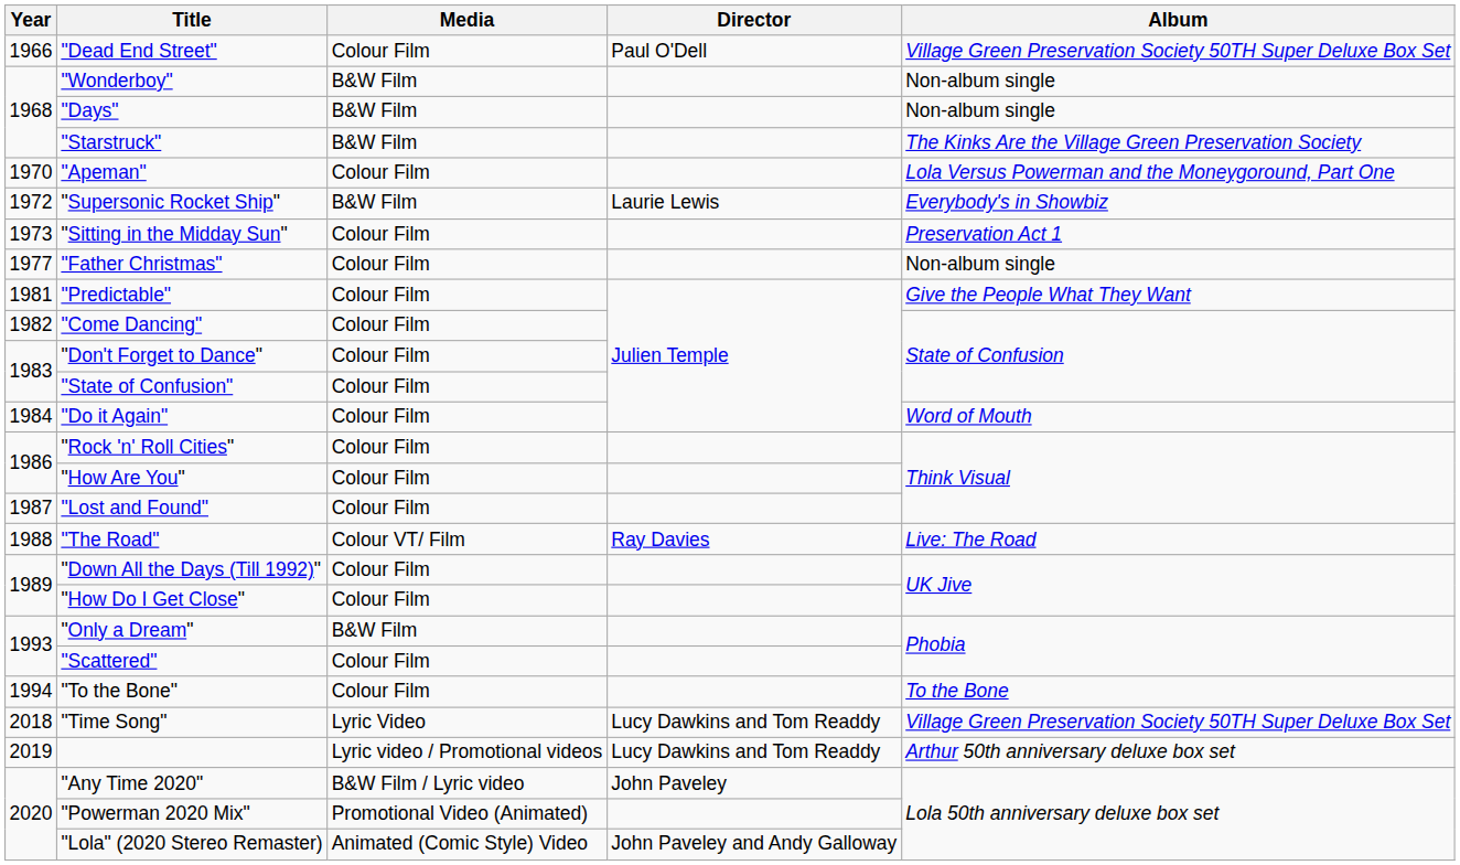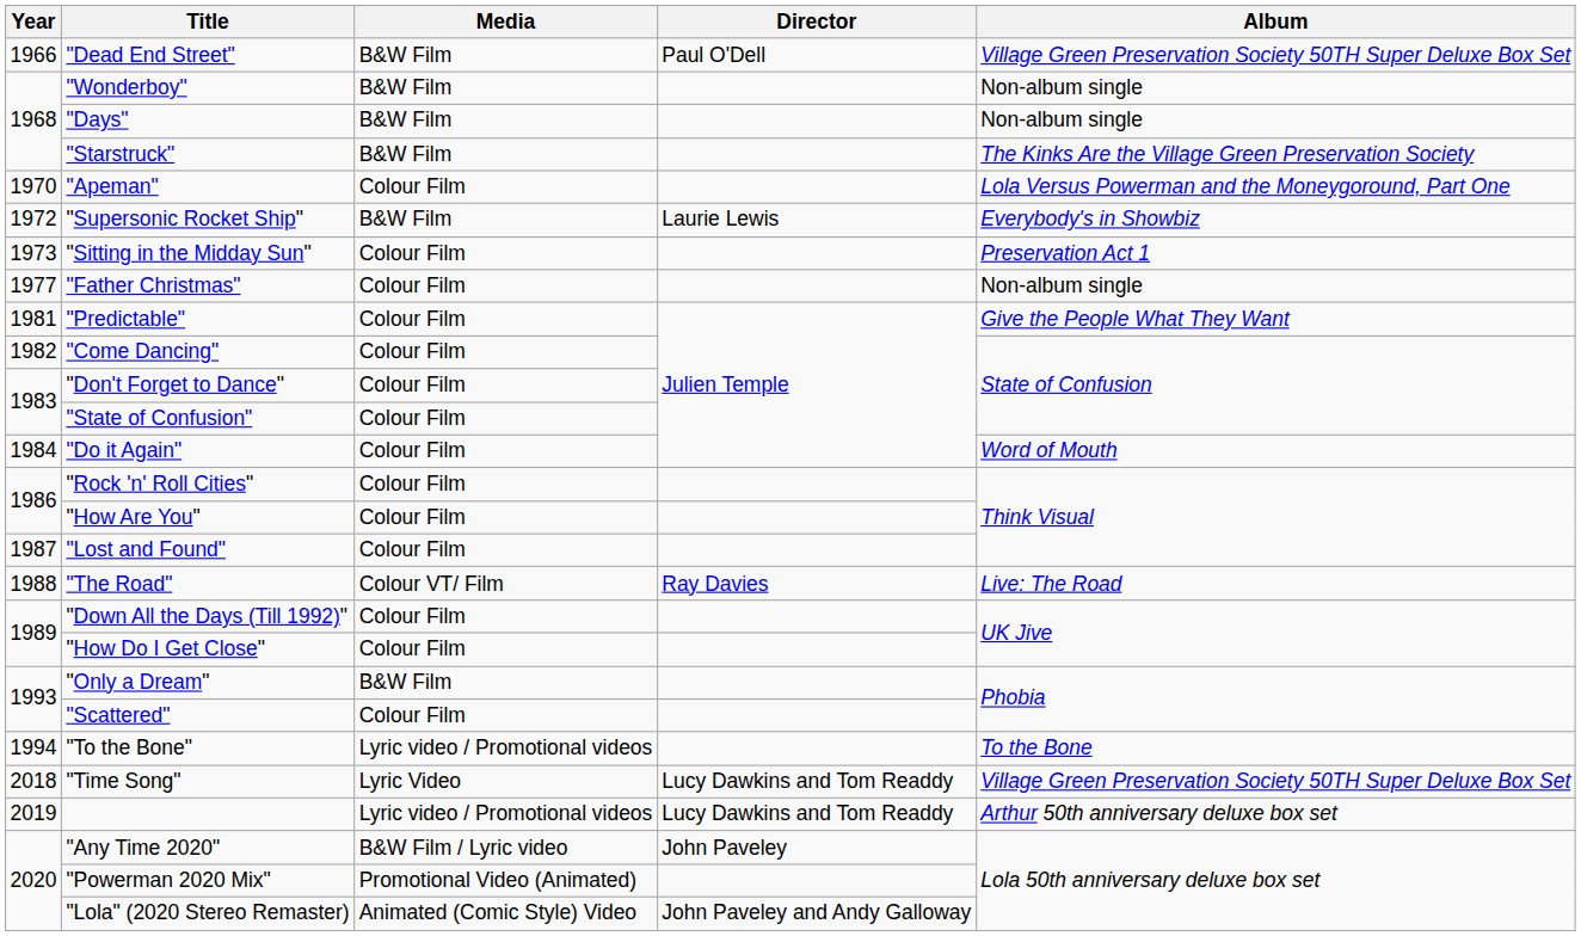 <table class="wikitable">
 <tr>
 <th>Year</th>
 <th>Title</th>
 <th>Media</th>
 <th>Director</th>
 <th>Album</th>
 </tr>
 <tr>
 <td>1966</td>
 <td><a href='#'>"Dead End Street"</a></td>
-<td>Colour Film</td>
+<td>B&W Film</td>
 <td>Paul O'Dell</td>
 <td><em><a href='#'>Village Green Preservation Society 50TH Super Deluxe Box Set</a></em></td>
 </tr>
 <tr>
 <td rowspan="3">1968</td>
 <td><a href='#'>"Wonderboy"</a></td>
 <td>B&W Film</td>
 <td></td>
 <td>Non-album single</td>
 </tr>
 <tr>
 <td><a href='#'>"Days"</a></td>
 <td>B&W Film</td>
 <td></td>
 <td>Non-album single</td>
 </tr>
 <tr>
 <td><a href='#'>"Starstruck"</a></td>
 <td>B&W Film</td>
 <td></td>
 <td><em><a href='#'>The Kinks Are the Village Green Preservation Society</a></em></td>
 </tr>
 <tr>
 <td>1970</td>
 <td><a href='#'>"Apeman"</a></td>
 <td>Colour Film</td>
 <td></td>
 <td><em><a href='#'>Lola Versus Powerman and the Moneygoround, Part One</a></em></td>
 </tr>
 <tr>
 <td>1972</td>
 <td>"<a href='#'>Supersonic Rocket Ship</a>"</td>
 <td>B&W Film</td>
 <td>Laurie Lewis</td>
 <td><em><a href='#'>Everybody's in Showbiz</a></em></td>
 </tr>
 <tr>
 <td>1973</td>
 <td>"<a href='#'>Sitting in the Midday Sun</a>"</td>
 <td>Colour Film</td>
 <td></td>
 <td><em><a href='#'>Preservation Act 1</a></em></td>
 </tr>
 <tr>
 <td>1977</td>
 <td><a href='#'>"Father Christmas"</a></td>
 <td>Colour Film</td>
 <td></td>
 <td>Non-album single</td>
 </tr>
 <tr>
 <td>1981</td>
 <td><a href='#'>"Predictable"</a></td>
 <td>Colour Film</td>
 <td rowspan="5"><a href='#'>Julien Temple</a></td>
 <td><em><a href='#'>Give the People What They Want</a></em></td>
 </tr>
 <tr>
 <td>1982</td>
 <td><a href='#'>"Come Dancing"</a></td>
 <td>Colour Film</td>
 <td rowspan="3"><em><a href='#'>State of Confusion</a></em></td>
 </tr>
 <tr>
 <td rowspan="2">1983</td>
 <td>"<a href='#'>Don't Forget to Dance</a>"</td>
 <td>Colour Film</td>
 </tr>
 <tr>
 <td><a href='#'>"State of Confusion"</a></td>
 <td>Colour Film</td>
 </tr>
 <tr>
 <td>1984</td>
 <td><a href='#'>"Do it Again"</a></td>
 <td>Colour Film</td>
 <td><a href='#'><em>Word of Mouth</em></a></td>
 </tr>
 <tr>
 <td rowspan="2">1986</td>
 <td>"<a href='#'>Rock 'n' Roll Cities</a>"</td>
 <td>Colour Film</td>
 <td></td>
 <td rowspan="3"><em><a href='#'>Think Visual</a></em></td>
 </tr>
 <tr>
 <td>"<a href='#'>How Are You</a>"</td>
 <td>Colour Film</td>
 <td></td>
 </tr>
 <tr>
 <td>1987</td>
 <td><a href='#'>"Lost and Found"</a></td>
 <td>Colour Film</td>
 <td></td>
 </tr>
 <tr>
 <td>1988</td>
 <td><a href='#'>"The Road"</a></td>
 <td>Colour VT/ Film</td>
 <td><a href='#'>Ray Davies</a></td>
 <td><em><a href='#'>Live: The Road</a></em></td>
 </tr>
 <tr>
 <td rowspan="2">1989</td>
 <td>"<a href='#'>Down All the Days (Till 1992)</a>"</td>
 <td>Colour Film</td>
 <td></td>
 <td rowspan="2"><em><a href='#'>UK Jive</a></em></td>
 </tr>
 <tr>
 <td>"<a href='#'>How Do I Get Close</a>"</td>
 <td>Colour Film</td>
 <td></td>
 </tr>
 <tr>
 <td rowspan="2">1993</td>
 <td>"<a href='#'>Only a Dream</a>"</td>
 <td>B&W Film</td>
 <td></td>
 <td rowspan="2"><em><a href='#'>Phobia</a></em></td>
 </tr>
 <tr>
 <td><a href='#'>"Scattered"</a></td>
 <td>Colour Film</td>
 <td></td>
 </tr>
 <tr>
 <td>1994</td>
 <td>"To the Bone"</td>
-<td>Colour Film</td>
+<td>Lyric video / Promotional videos</td>
 <td></td>
 <td><em><a href='#'>To the Bone</a></em></td>
 </tr>
 <tr>
 <td>2018</td>
 <td>"Time Song"</td>
 <td>Lyric Video</td>
 <td>Lucy Dawkins and Tom Readdy</td>
 <td><em><a href='#'>Village Green Preservation Society 50TH Super Deluxe Box Set</a></em></td>
 </tr>
 <tr>
 <td>2019</td>
 <td></td>
 <td>Lyric video / Promotional videos</td>
 <td>Lucy Dawkins and Tom Readdy</td>
 <td><em><a href='#'>Arthur</a> 50th anniversary deluxe box set</em></td>
 </tr>
 <tr>
 <td rowspan="3">2020</td>
 <td>"Any Time 2020"</td>
 <td>B&W Film / Lyric video</td>
 <td>John Paveley</td>
 <td rowspan="3"><em>Lola 50th anniversary deluxe box set</em></td>
 </tr>
 <tr>
 <td>"Powerman 2020 Mix"</td>
 <td>Promotional Video (Animated)</td>
 <td></td>
 </tr>
 <tr>
 <td>"Lola" (2020 Stereo Remaster)</td>
 <td>Animated (Comic Style) Video</td>
 <td>John Paveley and Andy Galloway</td>
 </tr>
 </table>
